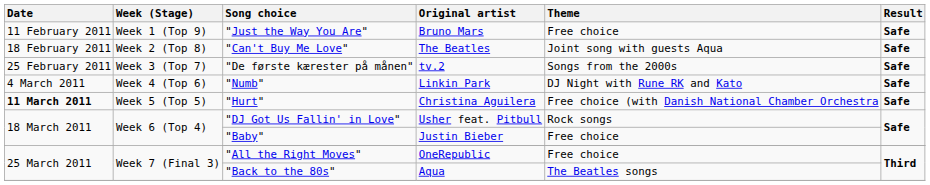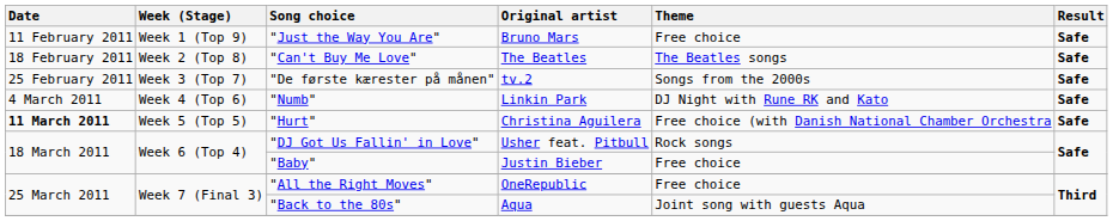 <table class="wikitable">
 <tr>
 <th style="text-align:left">Date</th>
 <th style="text-align:left">Week (Stage)</th>
 <th style="text-align:left">Song choice</th>
 <th style="text-align:left">Original artist</th>
 <th style="text-align:left">Theme</th>
 <th style="text-align:left">Result</th>
 </tr>
 <tr>
 <td>11 February 2011</td>
 <td>Week 1 (Top 9)</td>
 <td>"<a href='#'>Just the Way You Are</a>"</td>
 <td><a href='#'>Bruno Mars</a></td>
 <td>Free choice</td>
 <td><strong>Safe</strong></td>
 </tr>
 <tr>
 <td>18 February 2011</td>
 <td>Week 2 (Top 8)</td>
 <td>"<a href='#'>Can't Buy Me Love</a>"</td>
 <td><a href='#'>The Beatles</a></td>
-<td>Joint song with guests Aqua</td>
+<td><a href='#'>The Beatles</a> songs</td>
 <td><strong>Safe</strong></td>
 </tr>
 <tr>
 <td>25 February 2011</td>
 <td>Week 3 (Top 7)</td>
 <td>"De første kærester på månen"</td>
 <td><a href='#'>tv.2</a></td>
 <td>Songs from the 2000s</td>
 <td><strong>Safe</strong></td>
 </tr>
 <tr>
 <td>4 March 2011</td>
 <td>Week 4 (Top 6)</td>
 <td>"<a href='#'>Numb</a>"</td>
 <td><a href='#'>Linkin Park</a></td>
 <td>DJ Night with <a href='#'>Rune RK</a> and <a href='#'>Kato</a></td>
 <td><strong>Safe</strong></td>
 </tr>
 <tr>
 <td><strong>11 March 2011</strong></td>
 <td>Week 5 (Top 5)</td>
 <td>"<a href='#'>Hurt</a>"</td>
 <td><a href='#'>Christina Aguilera</a></td>
 <td>Free choice (with <a href='#'>Danish National Chamber Orchestra</a></td>
 <td><strong>Safe</strong></td>
 </tr>
 <tr>
 <td rowspan=2>18 March 2011</td>
 <td rowspan=2>Week 6 (Top 4)</td>
 <td>"<a href='#'>DJ Got Us Fallin' in Love</a>"</td>
 <td><a href='#'>Usher</a> feat. <a href='#'>Pitbull</a></td>
 <td>Rock songs</td>
 <td rowspan=2><strong>Safe</strong></td>
 </tr>
 <tr>
 <td>"<a href='#'>Baby</a>"</td>
 <td><a href='#'>Justin Bieber</a></td>
 <td>Free choice</td>
 </tr>
 <tr>
 <td rowspan=3>25 March 2011</td>
 <td rowspan=3>Week 7 (Final 3)</td>
 </tr>
 <tr>
 <td>"<a href='#'>All the Right Moves</a>"</td>
 <td><a href='#'>OneRepublic</a></td>
 <td>Free choice</td>
 <td rowspan=2><strong>Third</strong></td>
 </tr>
 <tr>
 <td>"<a href='#'>Back to the 80s</a>"</td>
 <td><a href='#'>Aqua</a></td>
-<td><a href='#'>The Beatles</a> songs</td>
+<td>Joint song with guests Aqua</td>
 </tr>
 <tr>
 </tr>
 </table>
